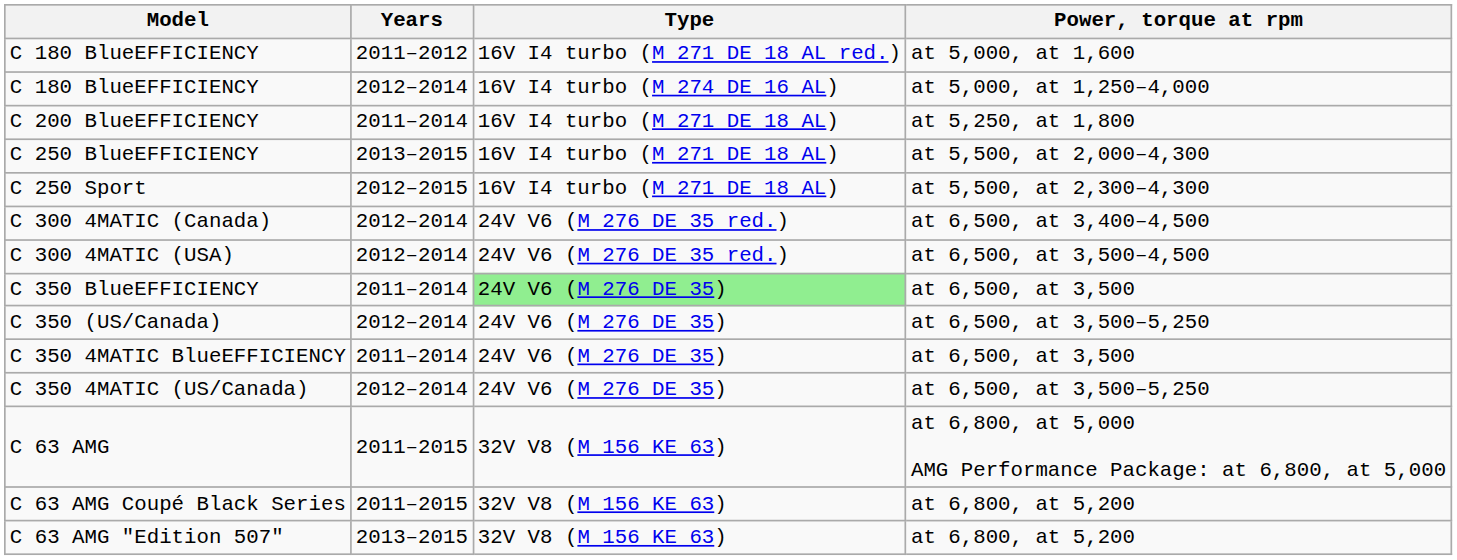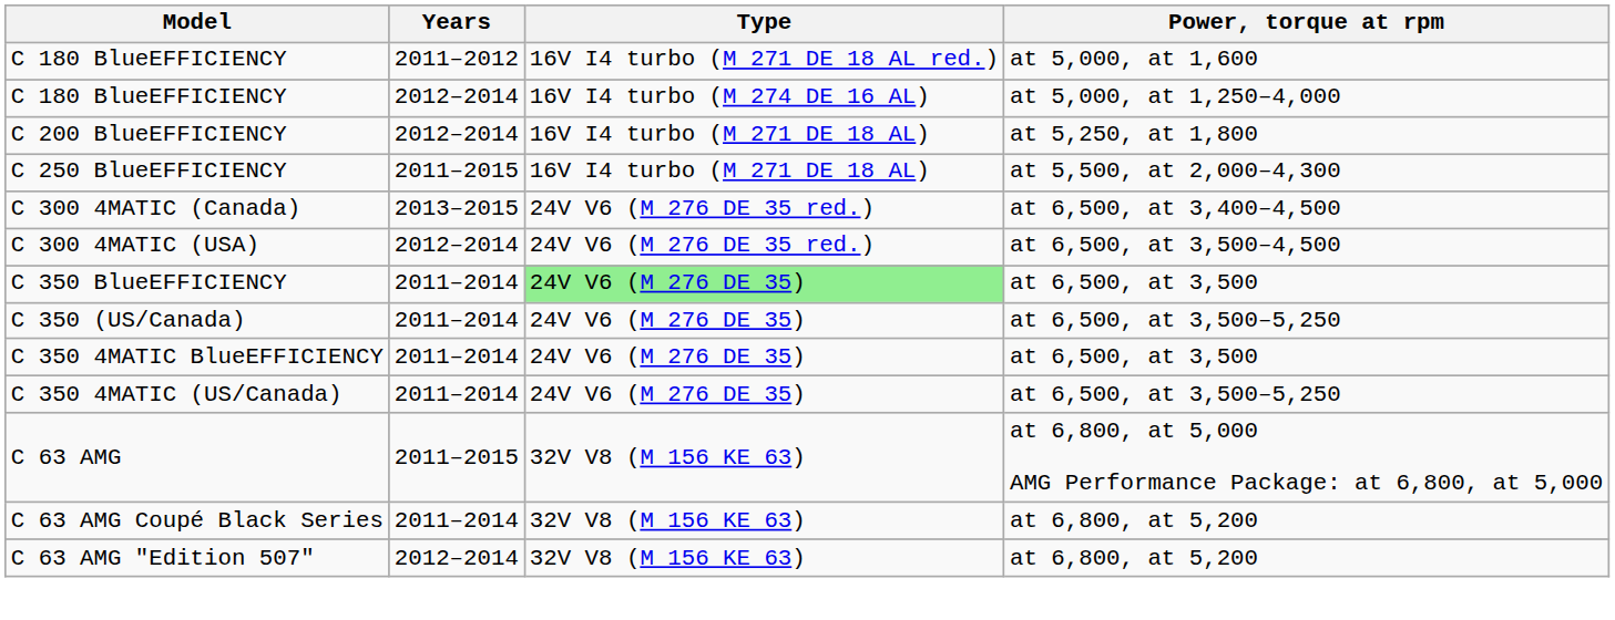 <table class="wikitable collapsible collapsed" style="font-size:95%;">
 <tr>
 <th>Model</th>
 <th>Years</th>
 <th>Type</th>
 <th>Power, torque at rpm</th>
 </tr>
 <tr>
 <td>C 180 BlueEFFICIENCY</td>
 <td>2011–2012</td>
 <td> 16V I4 turbo (<a href='#'>M 271 DE 18 AL red.</a>)</td>
 <td> at 5,000,  at 1,600</td>
 </tr>
 <tr>
 <td>C 180 BlueEFFICIENCY</td>
 <td>2012–2014</td>
 <td> 16V I4 turbo (<a href='#'>M 274 DE 16 AL</a>)</td>
 <td> at 5,000,  at 1,250–4,000</td>
 </tr>
 <tr>
 <td>C 200 BlueEFFICIENCY</td>
-<td>2011–2014</td>
+<td>2012–2014</td>
 <td> 16V I4 turbo (<a href='#'>M 271 DE 18 AL</a>)</td>
 <td> at 5,250,  at 1,800</td>
 </tr>
 <tr>
 <td>C 250 BlueEFFICIENCY</td>
-<td>2013–2015</td>
+<td>2011–2015</td>
 <td> 16V I4 turbo (<a href='#'>M 271 DE 18 AL</a>)</td>
 <td> at 5,500,  at 2,000–4,300</td>
 </tr>
 <tr>
-<td>C 250 Sport</td>
-<td>2012–2015</td>
-<td> 16V I4 turbo (<a href='#'>M 271 DE 18 AL</a>)</td>
-<td> at 5,500,  at 2,300–4,300</td>
-</tr>
-<tr>
 <td>C 300 4MATIC (Canada)</td>
-<td>2012–2014</td>
+<td>2013–2015</td>
 <td> 24V V6 (<a href='#'>M 276 DE 35 red.</a>)</td>
 <td> at 6,500,  at 3,400–4,500</td>
 </tr>
 <tr>
 <td>C 300 4MATIC (USA)</td>
 <td>2012–2014</td>
 <td> 24V V6 (<a href='#'>M 276 DE 35 red.</a>)</td>
 <td> at 6,500,  at 3,500–4,500</td>
 </tr>
 <tr>
 <td>C 350 BlueEFFICIENCY</td>
 <td>2011–2014</td>
 <td style="background: lightgreen;"> 24V V6 (<a href='#'>M 276 DE 35</a>)</td>
 <td> at 6,500,  at 3,500</td>
 </tr>
 <tr>
 <td>C 350 (US/Canada)</td>
-<td>2012–2014</td>
+<td>2011–2014</td>
 <td> 24V V6 (<a href='#'>M 276 DE 35</a>)</td>
 <td> at 6,500,  at 3,500–5,250</td>
 </tr>
 <tr>
 <td>C 350 4MATIC BlueEFFICIENCY</td>
 <td>2011–2014</td>
 <td> 24V V6 (<a href='#'>M 276 DE 35</a>)</td>
 <td> at 6,500,  at 3,500</td>
 </tr>
 <tr>
 <td>C 350 4MATIC (US/Canada)</td>
-<td>2012–2014</td>
+<td>2011–2014</td>
 <td> 24V V6 (<a href='#'>M 276 DE 35</a>)</td>
 <td> at 6,500,  at 3,500–5,250</td>
 </tr>
 <tr>
 <td>C 63 AMG</td>
 <td>2011–2015</td>
 <td> 32V V8 (<a href='#'>M 156 KE 63</a>)</td>
 <td> at 6,800,  at 5,000<br><br>AMG Performance Package:  at 6,800,  at 5,000</td>
 </tr>
 <tr>
 <td>C 63 AMG Coupé Black Series</td>
-<td>2011–2015</td>
+<td>2011–2014</td>
 <td> 32V V8 (<a href='#'>M 156 KE 63</a>)</td>
 <td> at 6,800,  at 5,200</td>
 </tr>
 <tr>
 <td>C 63 AMG "Edition 507"</td>
-<td>2013–2015</td>
+<td>2012–2014</td>
 <td> 32V V8 (<a href='#'>M 156 KE 63</a>)</td>
 <td> at 6,800,  at 5,200</td>
 </tr>
 </table>
